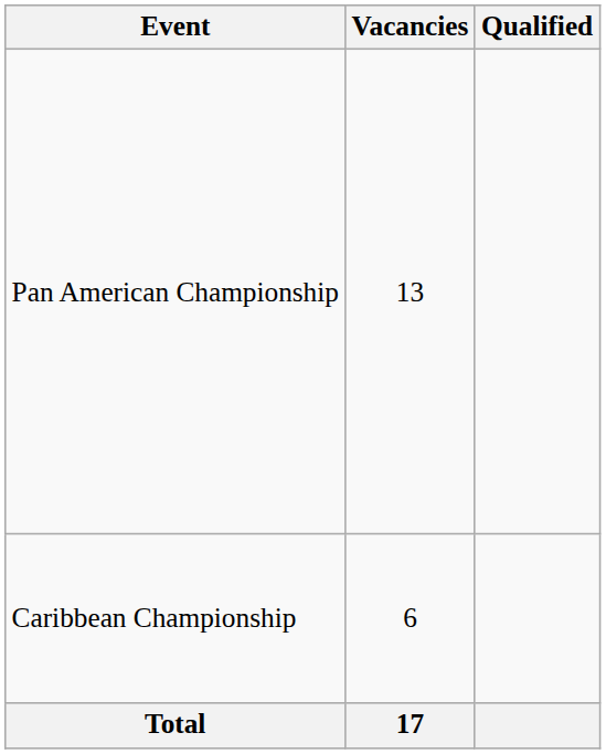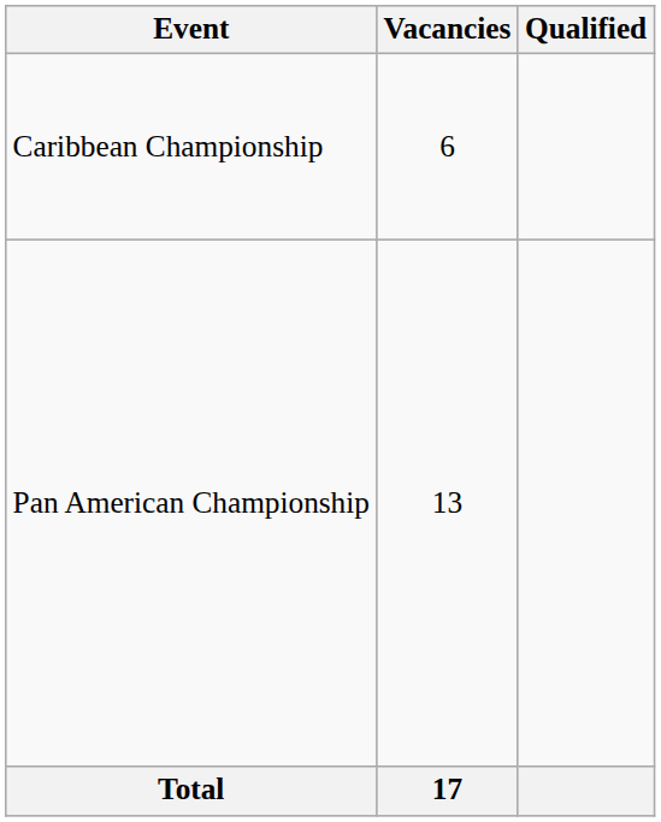 <table class="wikitable">
 <tr>
 <th>Event</th>
 <th>Vacancies</th>
 <th>Qualified</th>
 </tr>
 <tr>
+<td>Caribbean Championship</td>
+<td style="text-align:center;">6</td>
+<td><br><br><br><br><br></td>
+</tr>
+<tr>
 <td>Pan American Championship</td>
 <td style="text-align:center;">13</td>
 <td><br><br><br><br><s></s><br><br><br><br><br><br><br><s></s><br><br><br><br></td>
-</tr>
-<tr>
-<td>Caribbean Championship</td>
-<td style="text-align:center;">6</td>
-<td><br><br><br><br><br></td>
 </tr>
 <tr>
 <th>Total</th>
 <th>17</th>
 <th></th>
 </tr>
 </table>
